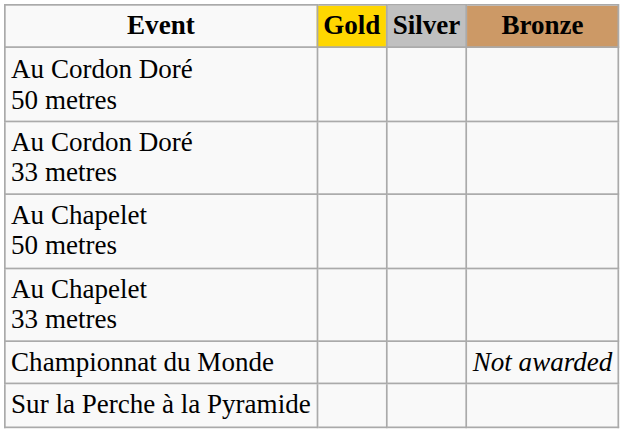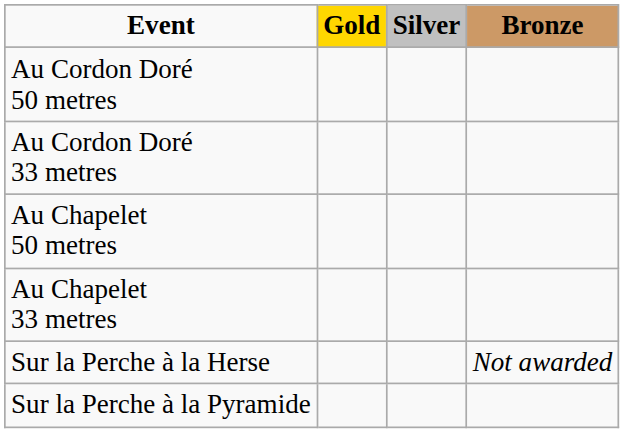 <table class="wikitable">
 <tr>
 <td align="center"><strong>Event</strong></td>
 <th style="background-color:gold;">Gold</th>
 <th style="background-color:silver;">Silver</th>
 <th style="background-color:#cc9966;">Bronze</th>
 </tr>
 <tr valign="top">
 <td>Au Cordon Doré <br> 50 metres<br></td>
 <td></td>
 <td></td>
 <td></td>
 </tr>
 <tr valign="top">
 <td>Au Cordon Doré <br> 33 metres<br></td>
 <td></td>
 <td></td>
 <td></td>
 </tr>
 <tr valign="top">
 <td>Au Chapelet <br> 50 metres<br></td>
 <td></td>
 <td></td>
 <td></td>
 </tr>
 <tr valign="top">
 <td>Au Chapelet <br> 33 metres<br></td>
 <td></td>
 <td></td>
 <td></td>
 </tr>
 <tr valign="top">
-<td>Championnat du Monde<br></td>
+<td>Sur la Perche à la Herse<br></td>
 <td></td>
-<td></td>
+<td><br></td>
 <td align=center><em>Not awarded</em></td>
 </tr>
 <tr valign="top">
 <td>Sur la Perche à la Pyramide<br></td>
 <td></td>
 <td></td>
 <td></td>
 </tr>
 </table>
